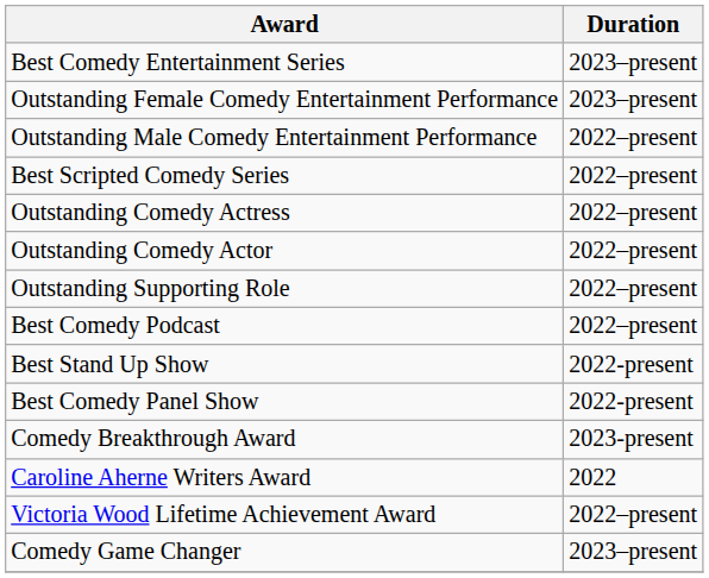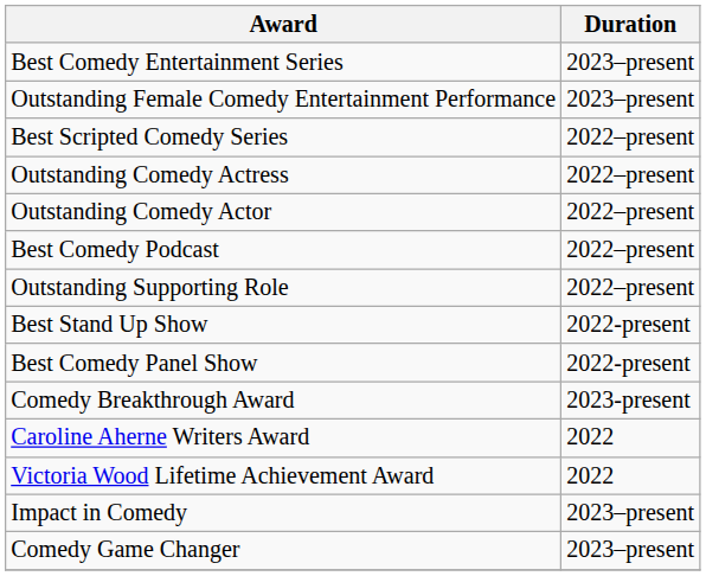 <table class="wikitable">
 <tr>
 <th>Award</th>
 <th>Duration</th>
 </tr>
 <tr>
 <td>Best Comedy Entertainment Series</td>
 <td>2023–present</td>
 </tr>
 <tr>
 <td>Outstanding Female Comedy Entertainment Performance</td>
 <td>2023–present</td>
 </tr>
 <tr>
-<td>Outstanding Male Comedy Entertainment Performance</td>
-<td>2022–present</td>
-</tr>
-<tr>
 <td>Best Scripted Comedy Series</td>
 <td>2022–present</td>
 </tr>
 <tr>
 <td>Outstanding Comedy Actress</td>
 <td>2022–present</td>
 </tr>
 <tr>
 <td>Outstanding Comedy Actor</td>
 <td>2022–present</td>
 </tr>
 <tr>
-<td>Outstanding Supporting Role</td>
+<td>Best Comedy Podcast</td>
 <td>2022–present</td>
 </tr>
 <tr>
-<td>Best Comedy Podcast</td>
+<td>Outstanding Supporting Role</td>
 <td>2022–present</td>
 </tr>
 <tr>
 <td>Best Stand Up Show</td>
 <td>2022-present</td>
 </tr>
 <tr>
 <td>Best Comedy Panel Show</td>
 <td>2022-present</td>
 </tr>
 <tr>
 <td>Comedy Breakthrough Award</td>
 <td>2023-present</td>
 </tr>
 <tr>
 <td><a href='#'>Caroline Aherne</a> Writers Award</td>
 <td>2022</td>
 </tr>
 <tr>
 <td><a href='#'>Victoria Wood</a> Lifetime Achievement Award</td>
-<td>2022–present</td>
+<td>2022</td>
+</tr>
+<tr>
+<td>Impact in Comedy</td>
+<td>2023–present</td>
 </tr>
 <tr>
 <td>Comedy Game Changer</td>
 <td>2023–present</td>
 </tr>
 <tr>
 </tr>
 </table>
